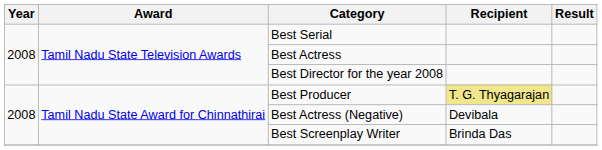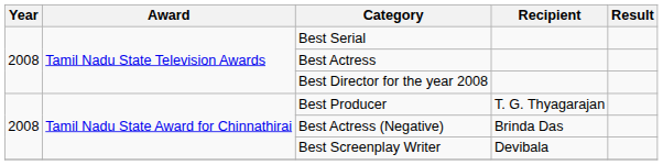 <table class="wikitable">
 <tr>
 <th>Year</th>
 <th>Award</th>
 <th>Category</th>
 <th>Recipient</th>
 <th>Result</th>
 </tr>
 <tr>
 <td rowspan="3">2008</td>
 <td rowspan="3"><a href='#'>Tamil Nadu State Television Awards</a></td>
 <td>Best Serial</td>
 <td></td>
 <td></td>
 </tr>
 <tr>
 <td>Best Actress</td>
 <td></td>
 <td></td>
 </tr>
 <tr>
 <td>Best Director for the year 2008</td>
 <td></td>
 <td></td>
 </tr>
 <tr>
 <td rowspan="3">2008</td>
 <td rowspan="3"><a href='#'>Tamil Nadu State Award for Chinnathirai</a></td>
 <td>Best Producer</td>
-<td style="background: khaki;">T. G. Thyagarajan</td>
+<td>T. G. Thyagarajan</td>
 <td></td>
 </tr>
 <tr>
 <td>Best Actress (Negative)</td>
-<td>Devibala</td>
+<td>Brinda Das</td>
 <td></td>
 </tr>
 <tr>
 <td>Best Screenplay Writer</td>
-<td>Brinda Das</td>
+<td>Devibala</td>
 <td></td>
 </tr>
 <tr>
 </tr>
 </table>
